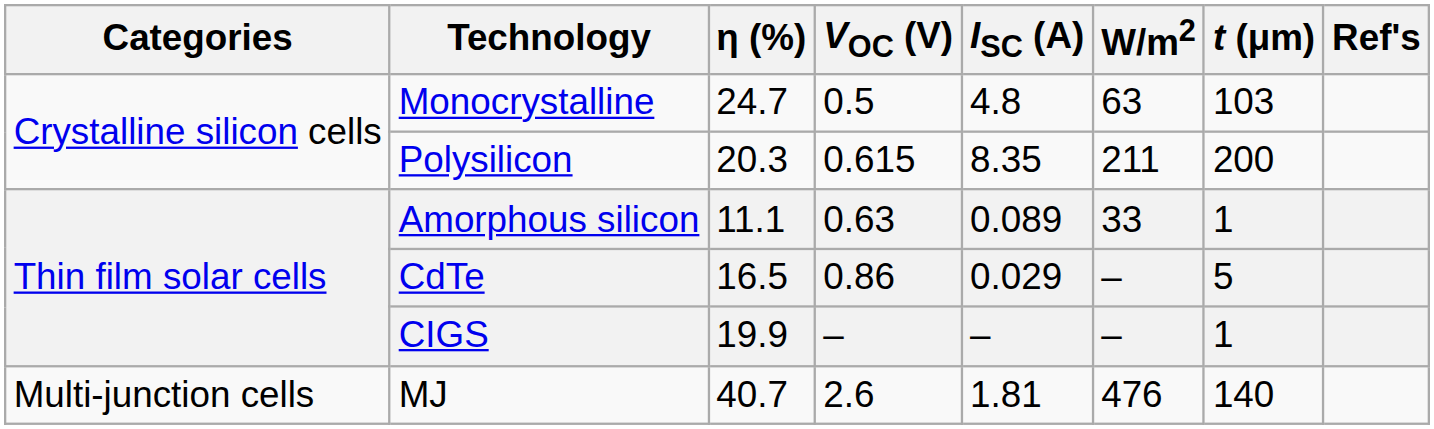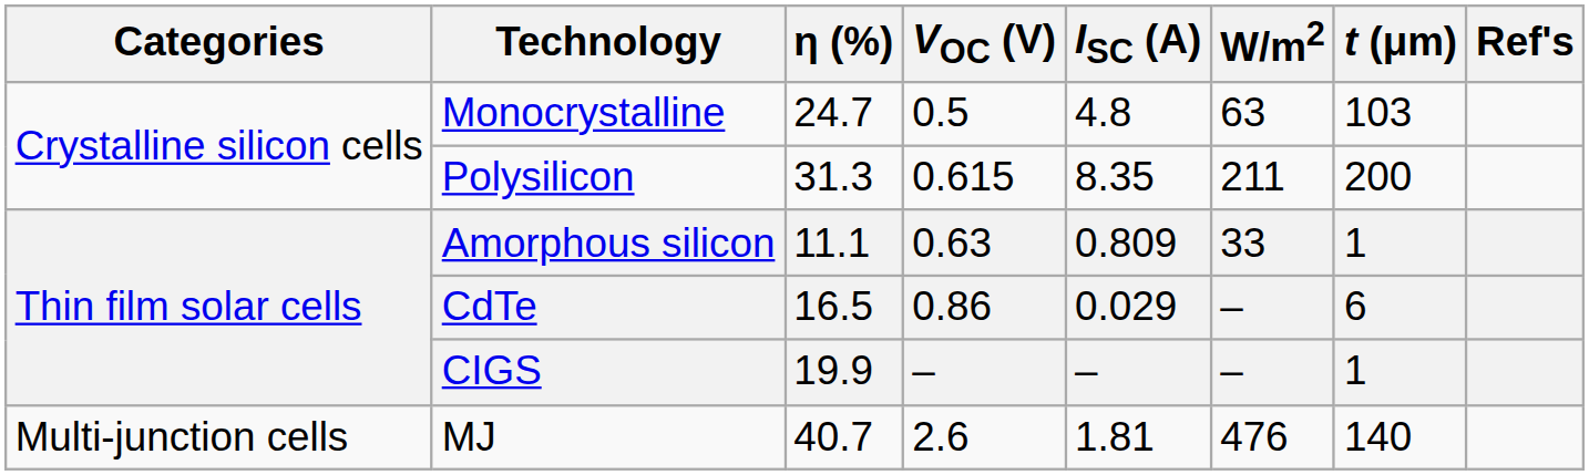 <table class="wikitable">
 <tr>
 <th>Categories</th>
 <th>Technology</th>
 <th>η (%)</th>
 <th><em>V</em><sub>OC</sub> (V)</th>
 <th><em>I</em><sub>SC</sub> (A)</th>
 <th>W/m<sup>2</sup></th>
 <th><em>t</em> (μm)</th>
 <th>Ref's</th>
 </tr>
 <tr>
 <td rowspan=2><a href='#'>Crystalline silicon</a> cells</td>
 <td><a href='#'>Monocrystalline</a></td>
 <td>24.7</td>
 <td>0.5</td>
 <td>4.8</td>
 <td>63</td>
 <td>103</td>
 <td></td>
 </tr>
 <tr>
 <td><a href='#'>Polysilicon</a></td>
-<td>20.3</td>
+<td>31.3</td>
 <td>0.615</td>
 <td>8.35</td>
 <td>211</td>
 <td>200</td>
 <td></td>
 </tr>
 <tr style="background-color:#f2f2f2;">
 <td rowspan=3><a href='#'>Thin film solar cells</a></td>
 <td><a href='#'>Amorphous silicon</a></td>
 <td>11.1</td>
 <td>0.63</td>
-<td>0.089</td>
+<td>0.809</td>
 <td>33</td>
 <td>1</td>
 <td></td>
 </tr>
 <tr style="background-color:#f2f2f2;">
 <td><a href='#'>CdTe</a></td>
 <td>16.5</td>
 <td>0.86</td>
 <td>0.029</td>
 <td>–</td>
-<td>5</td>
+<td>6</td>
 <td></td>
 </tr>
 <tr style="background-color:#f2f2f2;">
 <td><a href='#'>CIGS</a></td>
 <td>19.9</td>
 <td>–</td>
 <td>–</td>
 <td>–</td>
 <td>1</td>
 <td></td>
 </tr>
 <tr>
 <td>Multi-junction cells</td>
 <td>MJ</td>
 <td>40.7</td>
 <td>2.6</td>
 <td>1.81</td>
 <td>476</td>
 <td>140</td>
 <td></td>
 </tr>
 </table>
